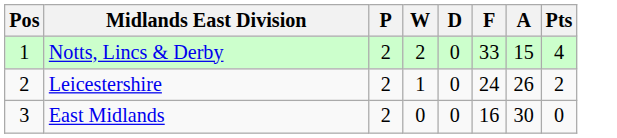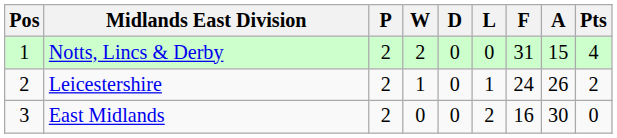 <table class="wikitable" style="font-size: 100%">
 <tr>
 <th width=20>Pos</th>
 <th width=250>Midlands East Division</th>
 <th width=20>P</th>
 <th width=20>W</th>
 <th width=20>D</th>
+<th width=20>L</th>
 <th width=20>F</th>
 <th width=20>A</th>
 <th width=20>Pts</th>
 </tr>
 <tr align=center style="background: #CCFFCC;">
 <td>1</td>
 <td align="left"><a href='#'>Notts, Lincs & Derby</a></td>
 <td>2</td>
 <td>2</td>
 <td>0</td>
-<td>33</td>
+<td>0</td>
+<td>31</td>
 <td>15</td>
 <td>4</td>
 </tr>
 <tr align=center>
 <td>2</td>
 <td align="left"><a href='#'>Leicestershire</a></td>
 <td>2</td>
 <td>1</td>
 <td>0</td>
+<td>1</td>
 <td>24</td>
 <td>26</td>
 <td>2</td>
 </tr>
 <tr align=center>
 <td>3</td>
 <td align="left"><a href='#'>East Midlands</a></td>
 <td>2</td>
 <td>0</td>
 <td>0</td>
+<td>2</td>
 <td>16</td>
 <td>30</td>
 <td>0</td>
 </tr>
 </table>
